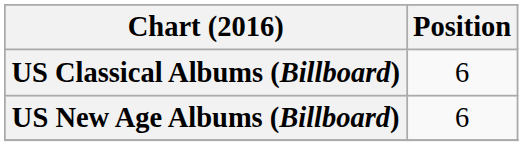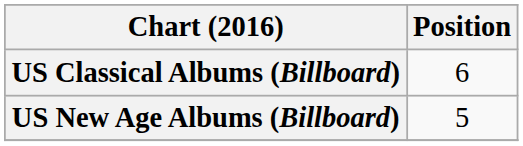 <table class="wikitable sortable plainrowheaders" style="text-align:center">
 <tr>
 <th scope="col">Chart (2016)</th>
 <th scope="col">Position</th>
 </tr>
 <tr>
 <th scope="row">US Classical Albums (<em>Billboard</em>)</th>
 <td>6</td>
 </tr>
 <tr>
 <th scope="row">US New Age Albums (<em>Billboard</em>)</th>
-<td>6</td>
+<td>5</td>
 </tr>
 <tr>
 </tr>
 </table>
